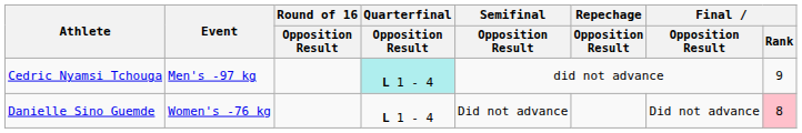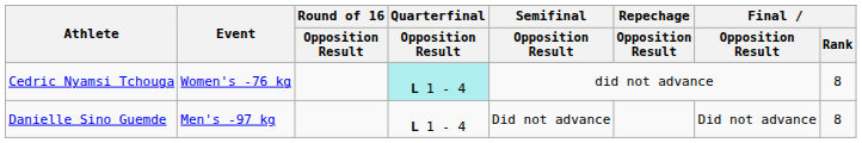 <table class="wikitable" style="font-size:90%;">
 <tr>
 <th rowspan=2>Athlete</th>
 <th rowspan=2>Event</th>
 <th>Round of 16</th>
 <th>Quarterfinal</th>
 <th>Semifinal</th>
 <th>Repechage</th>
 <th colspan=2>Final / </th>
 </tr>
 <tr style="font-size: 95%">
 <th>Opposition<br>Result</th>
 <th>Opposition<br>Result</th>
 <th>Opposition<br>Result</th>
 <th>Opposition<br>Result</th>
 <th>Opposition<br>Result</th>
 <th>Rank</th>
 </tr>
 <tr align=center>
 <td align=left><a href='#'>Cedric Nyamsi Tchouga</a></td>
-<td align=left><a href='#'>Men's -97 kg</a></td>
+<td align=left><a href='#'>Women's -76 kg</a></td>
 <td></td>
 <td style="background: paleturquoise;"><br><strong>L</strong> 1 - 4</td>
 <td colspan=3>did not advance</td>
-<td>9</td>
+<td>8</td>
 </tr>
 <tr align=center>
 <td align=left><a href='#'>Danielle Sino Guemde</a></td>
-<td align=left><a href='#'>Women's -76 kg</a></td>
+<td align=left><a href='#'>Men's -97 kg</a></td>
 <td></td>
 <td><br><strong>L</strong> 1 - 4</td>
 <td>Did not advance</td>
 <td></td>
 <td>Did not advance</td>
-<td style="background: pink;">8</td>
+<td>8</td>
 </tr>
 </table>
